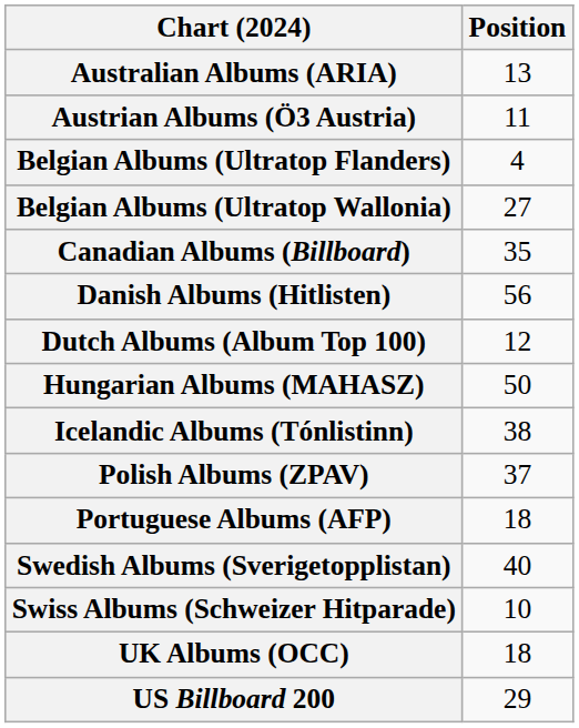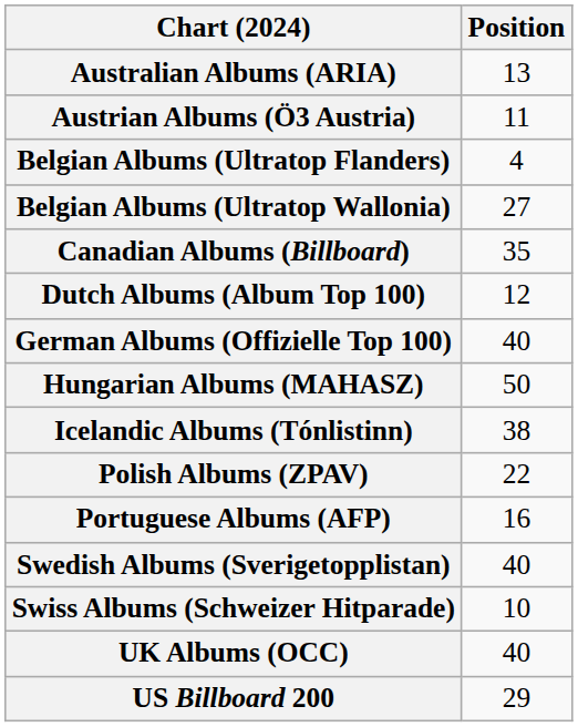 <table class="wikitable sortable plainrowheaders" style="text-align:center">
 <tr>
 <th scope="col">Chart (2024)</th>
 <th scope="col">Position</th>
 </tr>
 <tr>
 <th scope="row">Australian Albums (ARIA)</th>
 <td>13</td>
 </tr>
 <tr>
 <th scope="row">Austrian Albums (Ö3 Austria)</th>
 <td>11</td>
 </tr>
 <tr>
 <th scope="row">Belgian Albums (Ultratop Flanders)</th>
 <td>4</td>
 </tr>
 <tr>
 <th scope="row">Belgian Albums (Ultratop Wallonia)</th>
 <td>27</td>
 </tr>
 <tr>
 <th scope="row">Canadian Albums (<em>Billboard</em>)</th>
 <td>35</td>
 </tr>
 <tr>
-<th scope="row">Danish Albums (Hitlisten)</th>
-<td>56</td>
+<th scope="row">Dutch Albums (Album Top 100)</th>
+<td>12</td>
 </tr>
 <tr>
-<th scope="row">Dutch Albums (Album Top 100)</th>
-<td>12</td>
+<th scope="row">German Albums (Offizielle Top 100)</th>
+<td>40</td>
 </tr>
 <tr>
 <th scope="row">Hungarian Albums (MAHASZ)</th>
 <td>50</td>
 </tr>
 <tr>
 <th scope="row">Icelandic Albums (Tónlistinn)</th>
 <td>38</td>
 </tr>
 <tr>
 <th scope="row">Polish Albums (ZPAV)</th>
-<td>37</td>
+<td>22</td>
 </tr>
 <tr>
 <th scope="row">Portuguese Albums (AFP)</th>
-<td>18</td>
+<td>16</td>
 </tr>
 <tr>
 <th scope="row">Swedish Albums (Sverigetopplistan)</th>
 <td>40</td>
 </tr>
 <tr>
 <th scope="row">Swiss Albums (Schweizer Hitparade)</th>
 <td>10</td>
 </tr>
 <tr>
 <th scope="row">UK Albums (OCC)</th>
-<td>18</td>
+<td>40</td>
 </tr>
 <tr>
 <th scope="row">US <em>Billboard</em> 200</th>
 <td>29</td>
 </tr>
 </table>
